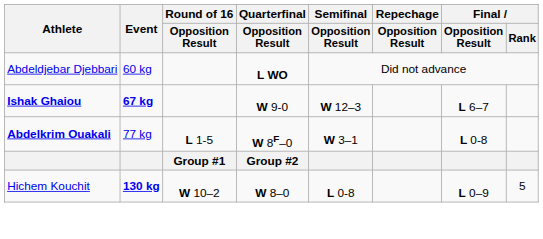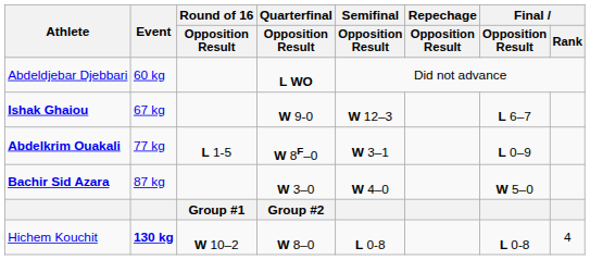 <table class="wikitable" style="font-size:90%">
 <tr>
 <th rowspan="2">Athlete</th>
 <th rowspan="2">Event</th>
 <th>Round of 16</th>
 <th>Quarterfinal</th>
 <th>Semifinal</th>
 <th>Repechage</th>
 <th colspan=2>Final / </th>
 </tr>
 <tr style="font-size: 95%">
 <th>Opposition<br>Result</th>
 <th>Opposition<br>Result</th>
 <th>Opposition<br>Result</th>
 <th>Opposition<br>Result</th>
 <th>Opposition<br>Result</th>
 <th>Rank</th>
 </tr>
 <tr align=center>
 <td align=left><a href='#'>Abdeldjebar Djebbari</a></td>
 <td align=left><a href='#'>60 kg</a></td>
 <td></td>
 <td><br><strong>L</strong> <strong>WO</strong></td>
 <td colspan=4>Did not advance</td>
 </tr>
 <tr align=center>
 <td align=left><strong><a href='#'>Ishak Ghaiou</a></strong></td>
-<td align=left><strong><a href='#'>67 kg</a></strong></td>
+<td align=left><a href='#'>67 kg</a></td>
 <td></td>
 <td><br><strong>W</strong> 9-0</td>
 <td><br><strong>W</strong> 12–3</td>
 <td></td>
 <td><br><strong>L</strong> 6–7</td>
 <td></td>
 </tr>
 <tr align=center>
 <td align=left><strong><a href='#'>Abdelkrim Ouakali</a></strong></td>
 <td align=left><a href='#'>77 kg</a></td>
 <td><br><strong>L</strong> 1-5</td>
 <td><br><strong>W</strong> 8<sup><strong>F</strong></sup>–0</td>
 <td><br><strong>W</strong> 3–1</td>
 <td></td>
-<td><br><strong>L</strong> 0-8</td>
+<td><br><strong>L</strong> 0–9</td>
+<td></td>
+</tr>
+<tr align=center>
+<td align=left><strong><a href='#'>Bachir Sid Azara</a></strong></td>
+<td align=left><a href='#'>87 kg</a></td>
+<td></td>
+<td><br><strong>W</strong> 3–0</td>
+<td><br><strong>W</strong> 4–0</td>
+<td></td>
+<td><br><strong>W</strong> 5–0</td>
 <td></td>
 </tr>
 <tr>
 <th></th>
 <th></th>
 <th>Group #1</th>
 <th>Group #2</th>
 <th></th>
 <th></th>
 <th></th>
 <th></th>
 </tr>
 <tr align=center>
 <td align=left><a href='#'>Hichem Kouchit</a></td>
 <td align=left><strong><a href='#'>130 kg</a></strong></td>
 <td><br><strong>W</strong> 10–2</td>
 <td><br><strong>W</strong> 8–0</td>
 <td><br><strong>L</strong> 0-8</td>
 <td></td>
-<td><br><strong>L</strong> 0–9</td>
-<td>5</td>
+<td><br><strong>L</strong> 0-8</td>
+<td>4</td>
 </tr>
 </table>
